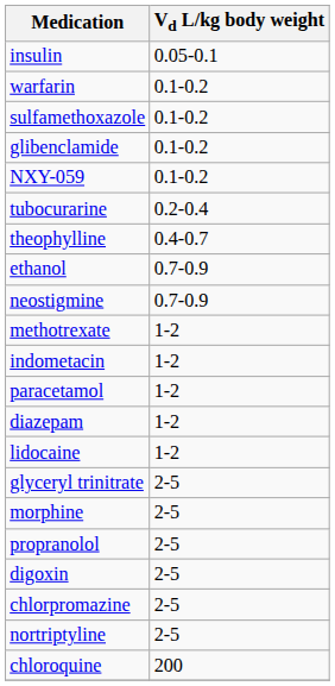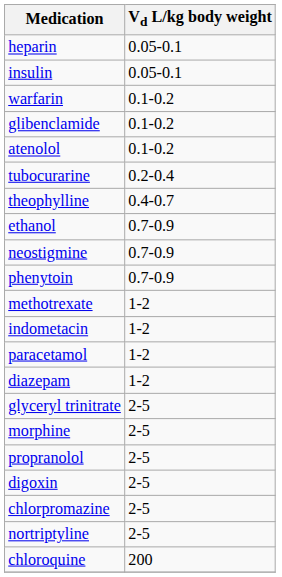 <table class="wikitable sortable">
 <tr>
 <th>Medication</th>
 <th>V<sub>d</sub> L/kg body weight</th>
+</tr>
+<tr>
+<td><a href='#'>heparin</a></td>
+<td>0.05-0.1</td>
 </tr>
 <tr>
 <td><a href='#'>insulin</a></td>
 <td>0.05-0.1</td>
 </tr>
 <tr>
 <td><a href='#'>warfarin</a></td>
 <td>0.1-0.2</td>
 </tr>
 <tr>
-<td><a href='#'>sulfamethoxazole</a></td>
-<td>0.1-0.2</td>
-</tr>
-<tr>
 <td><a href='#'>glibenclamide</a></td>
 <td>0.1-0.2</td>
 </tr>
 <tr>
-<td><a href='#'>NXY-059</a></td>
+<td><a href='#'>atenolol</a></td>
 <td>0.1-0.2</td>
 </tr>
 <tr>
 <td><a href='#'>tubocurarine</a></td>
 <td>0.2-0.4</td>
 </tr>
 <tr>
 <td><a href='#'>theophylline</a></td>
 <td>0.4-0.7</td>
 </tr>
 <tr>
 <td><a href='#'>ethanol</a></td>
 <td>0.7-0.9</td>
 </tr>
 <tr>
 <td><a href='#'>neostigmine</a></td>
 <td>0.7-0.9</td>
 </tr>
 <tr>
+<td><a href='#'>phenytoin</a></td>
+<td>0.7-0.9</td>
+</tr>
+<tr>
 <td><a href='#'>methotrexate</a></td>
 <td>1-2</td>
 </tr>
 <tr>
 <td><a href='#'>indometacin</a></td>
 <td>1-2</td>
 </tr>
 <tr>
 <td><a href='#'>paracetamol</a></td>
 <td>1-2</td>
 </tr>
 <tr>
 <td><a href='#'>diazepam</a></td>
-<td>1-2</td>
-</tr>
-<tr>
-<td><a href='#'>lidocaine</a></td>
 <td>1-2</td>
 </tr>
 <tr>
 <td><a href='#'>glyceryl trinitrate</a></td>
 <td>2-5</td>
 </tr>
 <tr>
 <td><a href='#'>morphine</a></td>
 <td>2-5</td>
 </tr>
 <tr>
 <td><a href='#'>propranolol</a></td>
 <td>2-5</td>
 </tr>
 <tr>
 <td><a href='#'>digoxin</a></td>
 <td>2-5</td>
 </tr>
 <tr>
 <td><a href='#'>chlorpromazine</a></td>
 <td>2-5</td>
 </tr>
 <tr>
 <td><a href='#'>nortriptyline</a></td>
 <td>2-5</td>
 </tr>
 <tr>
 <td><a href='#'>chloroquine</a></td>
 <td>200</td>
 </tr>
 <tr>
 </tr>
 </table>
